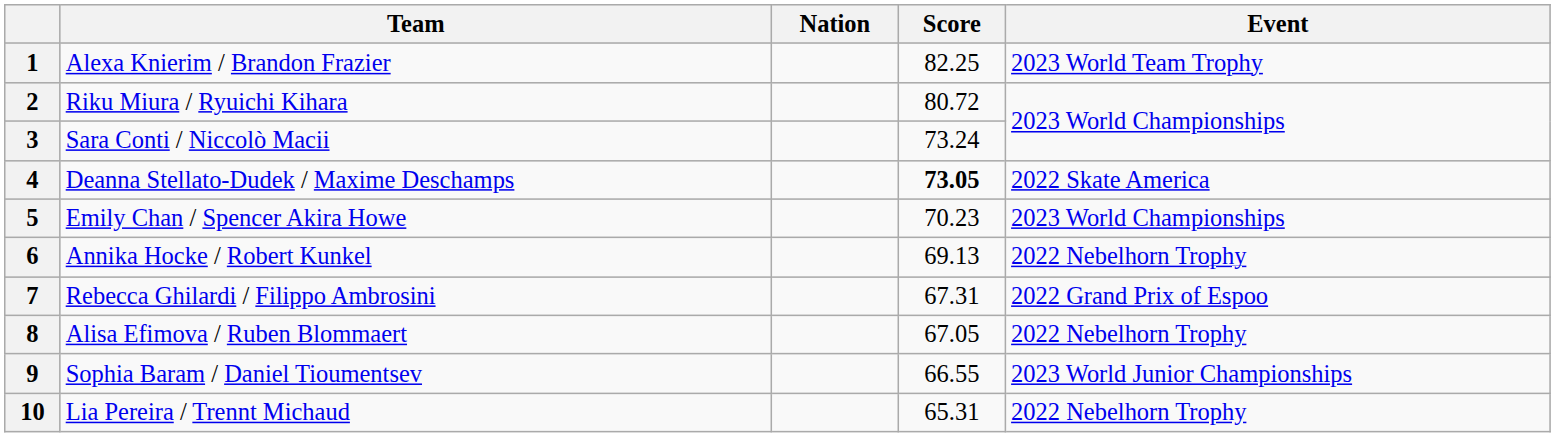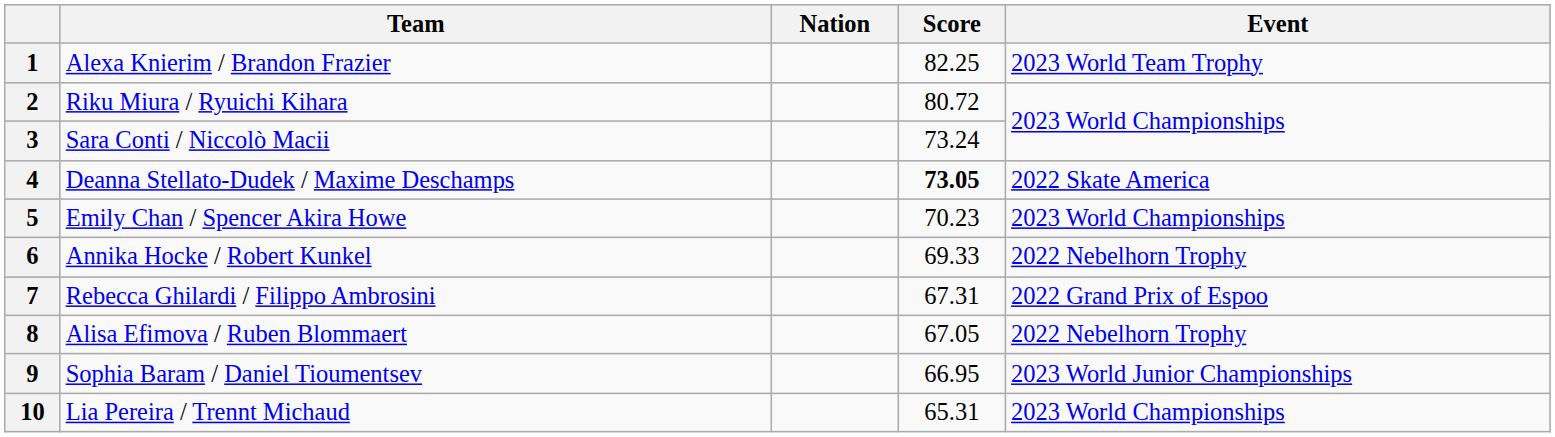 <table class="wikitable sortable" style="text-align:left; width:80%">
 <tr>
 <th scope="col"></th>
 <th scope="col">Team</th>
 <th scope="col">Nation</th>
 <th scope="col">Score</th>
 <th scope="col">Event</th>
 </tr>
 <tr>
 <th scope="row">1</th>
 <td><a href='#'>Alexa Knierim</a> / <a href='#'>Brandon Frazier</a></td>
 <td></td>
 <td style="text-align:center;">82.25</td>
 <td><a href='#'>2023 World Team Trophy</a></td>
 </tr>
 <tr>
 <th scope="row">2</th>
 <td><a href='#'>Riku Miura</a> / <a href='#'>Ryuichi Kihara</a></td>
 <td></td>
 <td style="text-align:center;">80.72</td>
 <td rowspan="2"><a href='#'>2023 World Championships</a></td>
 </tr>
 <tr>
 <th scope="row">3</th>
 <td><a href='#'>Sara Conti</a> / <a href='#'>Niccolò Macii</a></td>
 <td></td>
 <td style="text-align:center;">73.24</td>
 </tr>
 <tr>
 <th scope="row">4</th>
 <td><a href='#'>Deanna Stellato-Dudek</a> / <a href='#'>Maxime Deschamps</a></td>
 <td></td>
 <td style="text-align:center;"><strong>73.05</strong></td>
 <td><a href='#'>2022 Skate America</a></td>
 </tr>
 <tr>
 <th scope="row">5</th>
 <td><a href='#'>Emily Chan</a> / <a href='#'>Spencer Akira Howe</a></td>
 <td></td>
 <td style="text-align:center;">70.23</td>
 <td><a href='#'>2023 World Championships</a></td>
 </tr>
 <tr>
 <th scope="row">6</th>
 <td><a href='#'>Annika Hocke</a> / <a href='#'>Robert Kunkel</a></td>
 <td></td>
-<td style="text-align:center;">69.13</td>
+<td style="text-align:center;">69.33</td>
 <td><a href='#'>2022 Nebelhorn Trophy</a></td>
 </tr>
 <tr>
 <th scope="row">7</th>
 <td><a href='#'>Rebecca Ghilardi</a> / <a href='#'>Filippo Ambrosini</a></td>
 <td></td>
 <td style="text-align:center;">67.31</td>
 <td><a href='#'>2022 Grand Prix of Espoo</a></td>
 </tr>
 <tr>
 <th scope="row">8</th>
 <td><a href='#'>Alisa Efimova</a> / <a href='#'>Ruben Blommaert</a></td>
 <td></td>
 <td style="text-align:center;">67.05</td>
 <td><a href='#'>2022 Nebelhorn Trophy</a></td>
 </tr>
 <tr>
 <th scope="row">9</th>
 <td><a href='#'>Sophia Baram</a> / <a href='#'>Daniel Tioumentsev</a></td>
 <td></td>
-<td style="text-align:center;">66.55</td>
+<td style="text-align:center;">66.95</td>
 <td><a href='#'>2023 World Junior Championships</a></td>
 </tr>
 <tr>
 <th scope="row">10</th>
 <td><a href='#'>Lia Pereira</a> / <a href='#'>Trennt Michaud</a></td>
 <td></td>
 <td style="text-align:center;">65.31</td>
-<td><a href='#'>2022 Nebelhorn Trophy</a></td>
+<td><a href='#'>2023 World Championships</a></td>
 </tr>
 </table>
